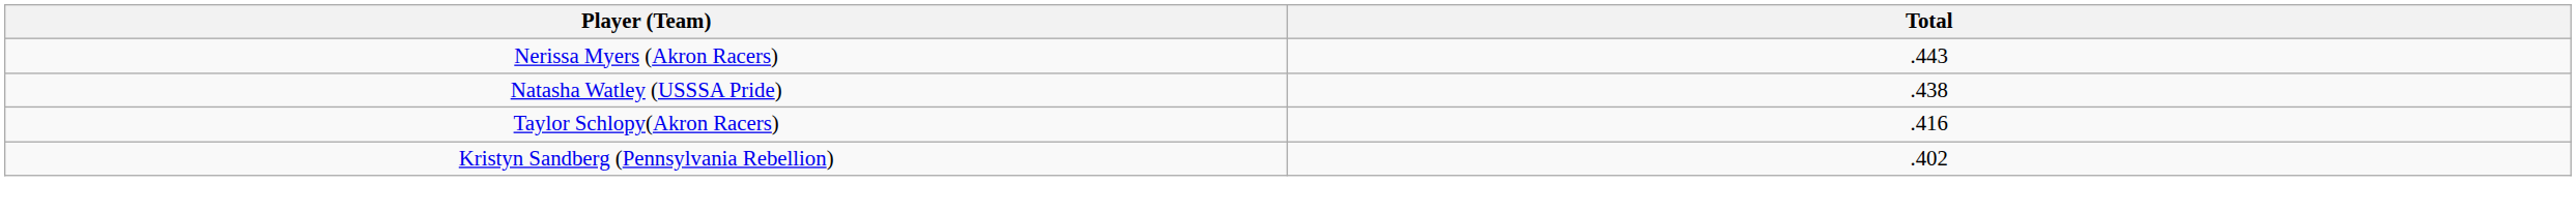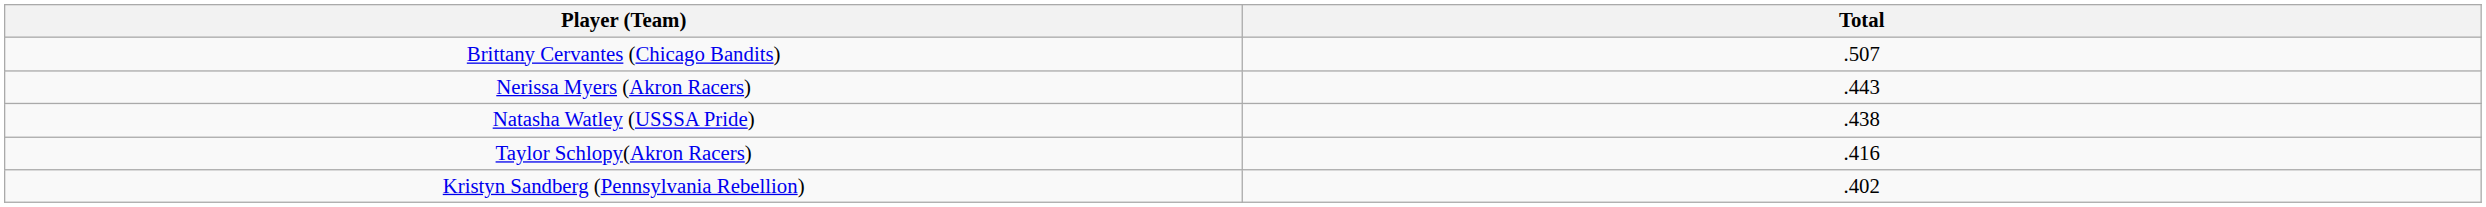 <table class="wikitable" style="text-align:center;">
 <tr>
 <th style="width:15%;">Player (Team)</th>
 <th style="width:15%;">Total</th>
+</tr>
+<tr>
+<td><a href='#'>Brittany Cervantes</a> (<a href='#'>Chicago Bandits</a>)</td>
+<td>.507</td>
 </tr>
 <tr>
 <td><a href='#'>Nerissa Myers</a> (<a href='#'>Akron Racers</a>)</td>
 <td>.443</td>
 </tr>
 <tr>
 <td><a href='#'>Natasha Watley</a> (<a href='#'>USSSA Pride</a>)</td>
 <td>.438</td>
 </tr>
 <tr>
 <td><a href='#'>Taylor Schlopy</a>(<a href='#'>Akron Racers</a>)</td>
 <td>.416</td>
 </tr>
 <tr>
 <td><a href='#'>Kristyn Sandberg</a> (<a href='#'>Pennsylvania Rebellion</a>)</td>
 <td>.402</td>
 </tr>
 </table>
